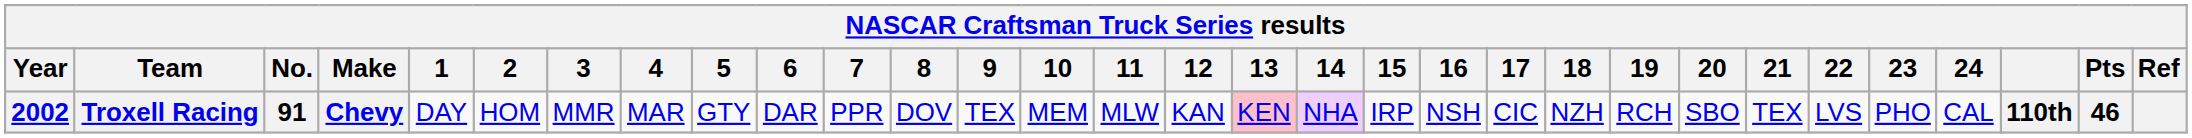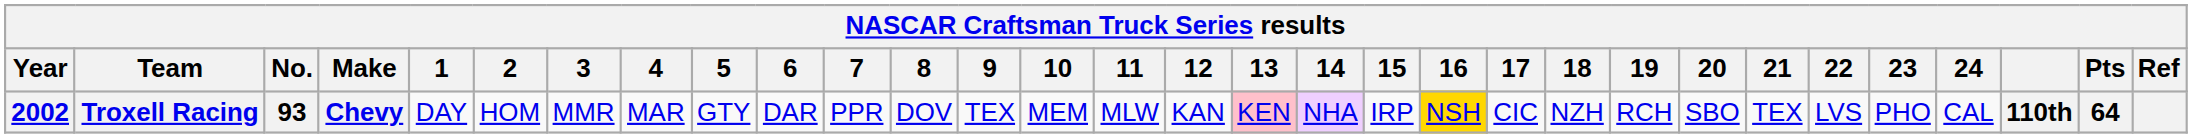 <table class="wikitable" style="text-align:center; font-size:75%">
 <tr>
 <th colspan="31"><a href='#'>NASCAR Craftsman Truck Series</a> results</th>
 </tr>
 <tr>
 <th>Year</th>
 <th>Team</th>
 <th>No.</th>
 <th>Make</th>
 <th>1</th>
 <th>2</th>
 <th>3</th>
 <th>4</th>
 <th>5</th>
 <th>6</th>
 <th>7</th>
 <th>8</th>
 <th>9</th>
 <th>10</th>
 <th>11</th>
 <th>12</th>
 <th>13</th>
 <th>14</th>
 <th>15</th>
 <th>16</th>
 <th>17</th>
 <th>18</th>
 <th>19</th>
 <th>20</th>
 <th>21</th>
 <th>22</th>
 <th>23</th>
 <th>24</th>
 <th></th>
 <th>Pts</th>
 <th>Ref</th>
 </tr>
 <tr>
 <th><a href='#'>2002</a></th>
 <th><a href='#'>Troxell Racing</a></th>
-<th>91</th>
+<th>93</th>
 <th><a href='#'>Chevy</a></th>
 <td><a href='#'>DAY</a></td>
 <td><a href='#'>HOM</a></td>
 <td><a href='#'>MMR</a></td>
 <td><a href='#'>MAR</a></td>
 <td><a href='#'>GTY</a></td>
 <td><a href='#'>DAR</a></td>
 <td><a href='#'>PPR</a></td>
 <td><a href='#'>DOV</a></td>
 <td><a href='#'>TEX</a></td>
 <td><a href='#'>MEM</a></td>
 <td><a href='#'>MLW</a></td>
 <td><a href='#'>KAN</a></td>
 <td style="background: pink;"><a href='#'>KEN</a></td>
 <td style="background:#EFCFFF;"><a href='#'>NHA</a><br></td>
 <td><a href='#'>IRP</a></td>
-<td><a href='#'>NSH</a></td>
+<td style="background: gold;"><a href='#'>NSH</a></td>
 <td><a href='#'>CIC</a></td>
 <td><a href='#'>NZH</a></td>
 <td><a href='#'>RCH</a></td>
 <td><a href='#'>SBO</a></td>
 <td><a href='#'>TEX</a></td>
 <td><a href='#'>LVS</a></td>
 <td><a href='#'>PHO</a></td>
 <td><a href='#'>CAL</a></td>
 <th>110th</th>
-<th>46</th>
+<th>64</th>
 <th></th>
 </tr>
 </table>
